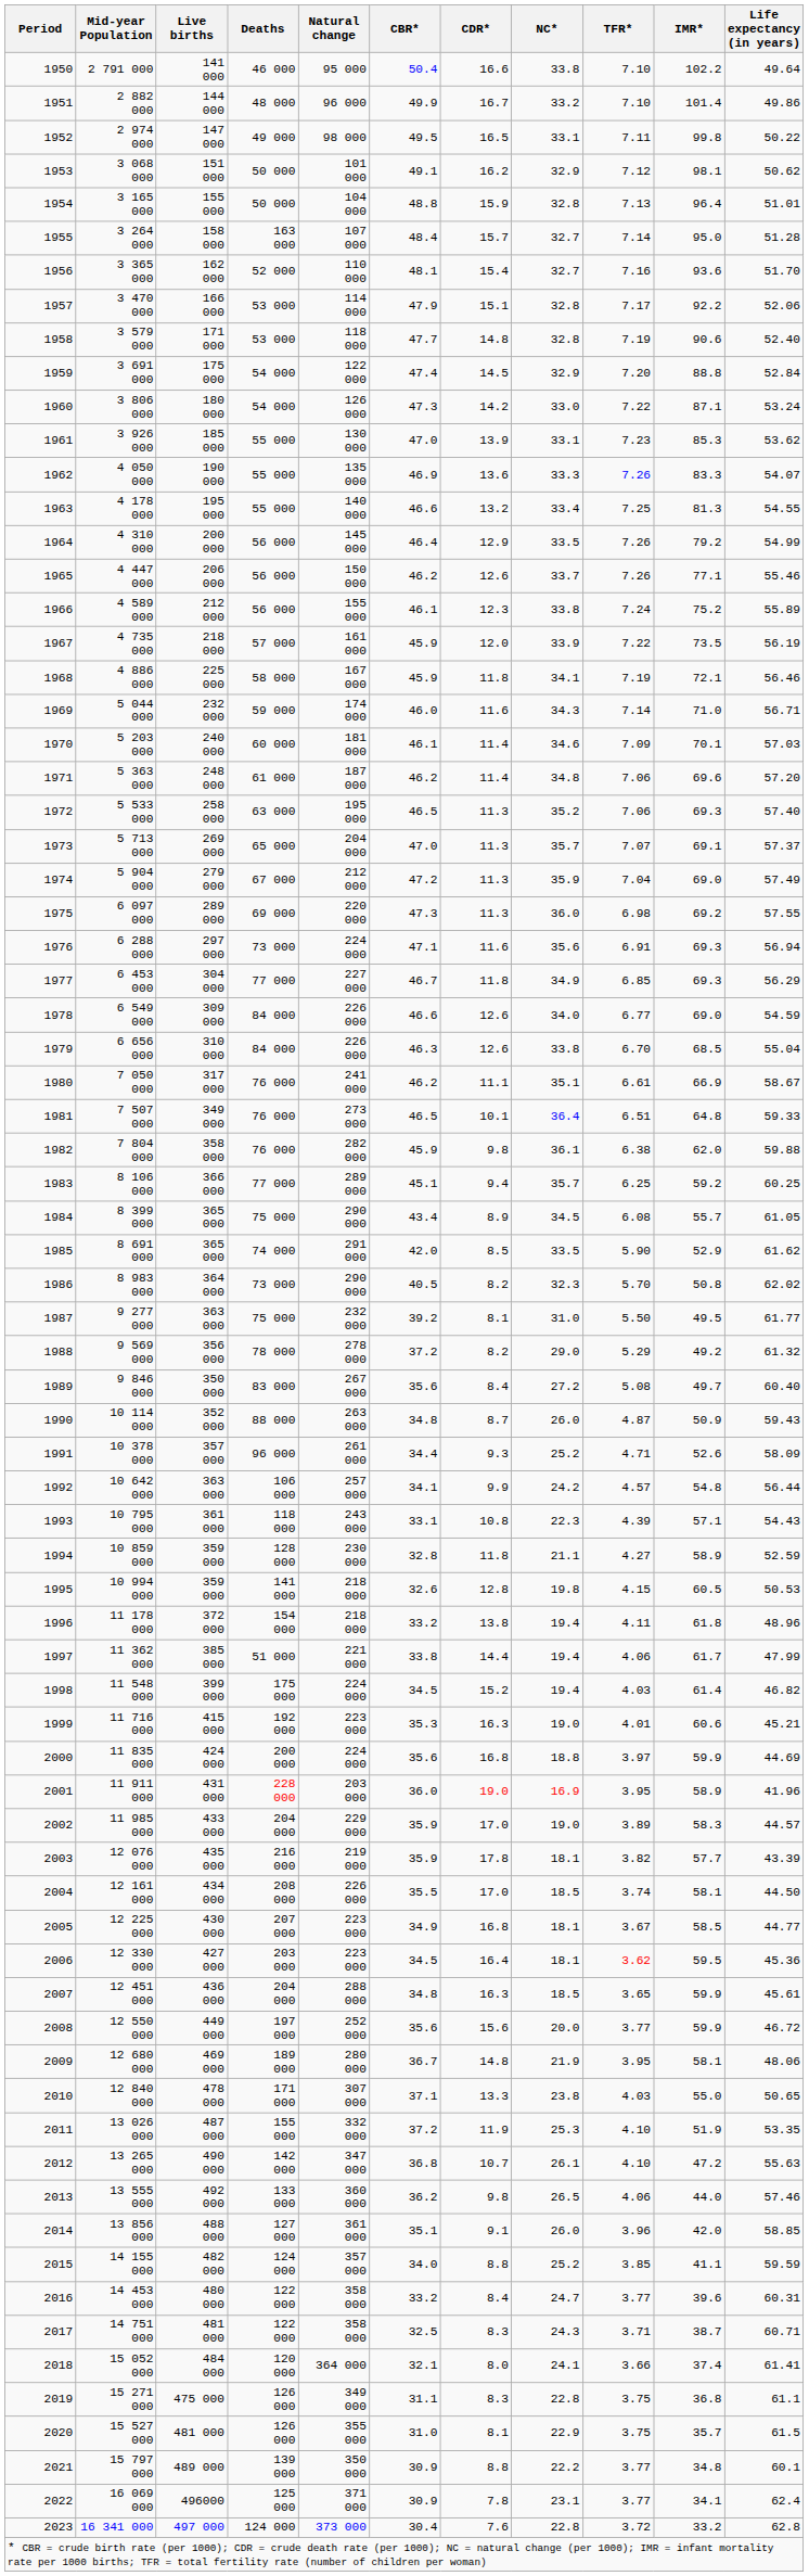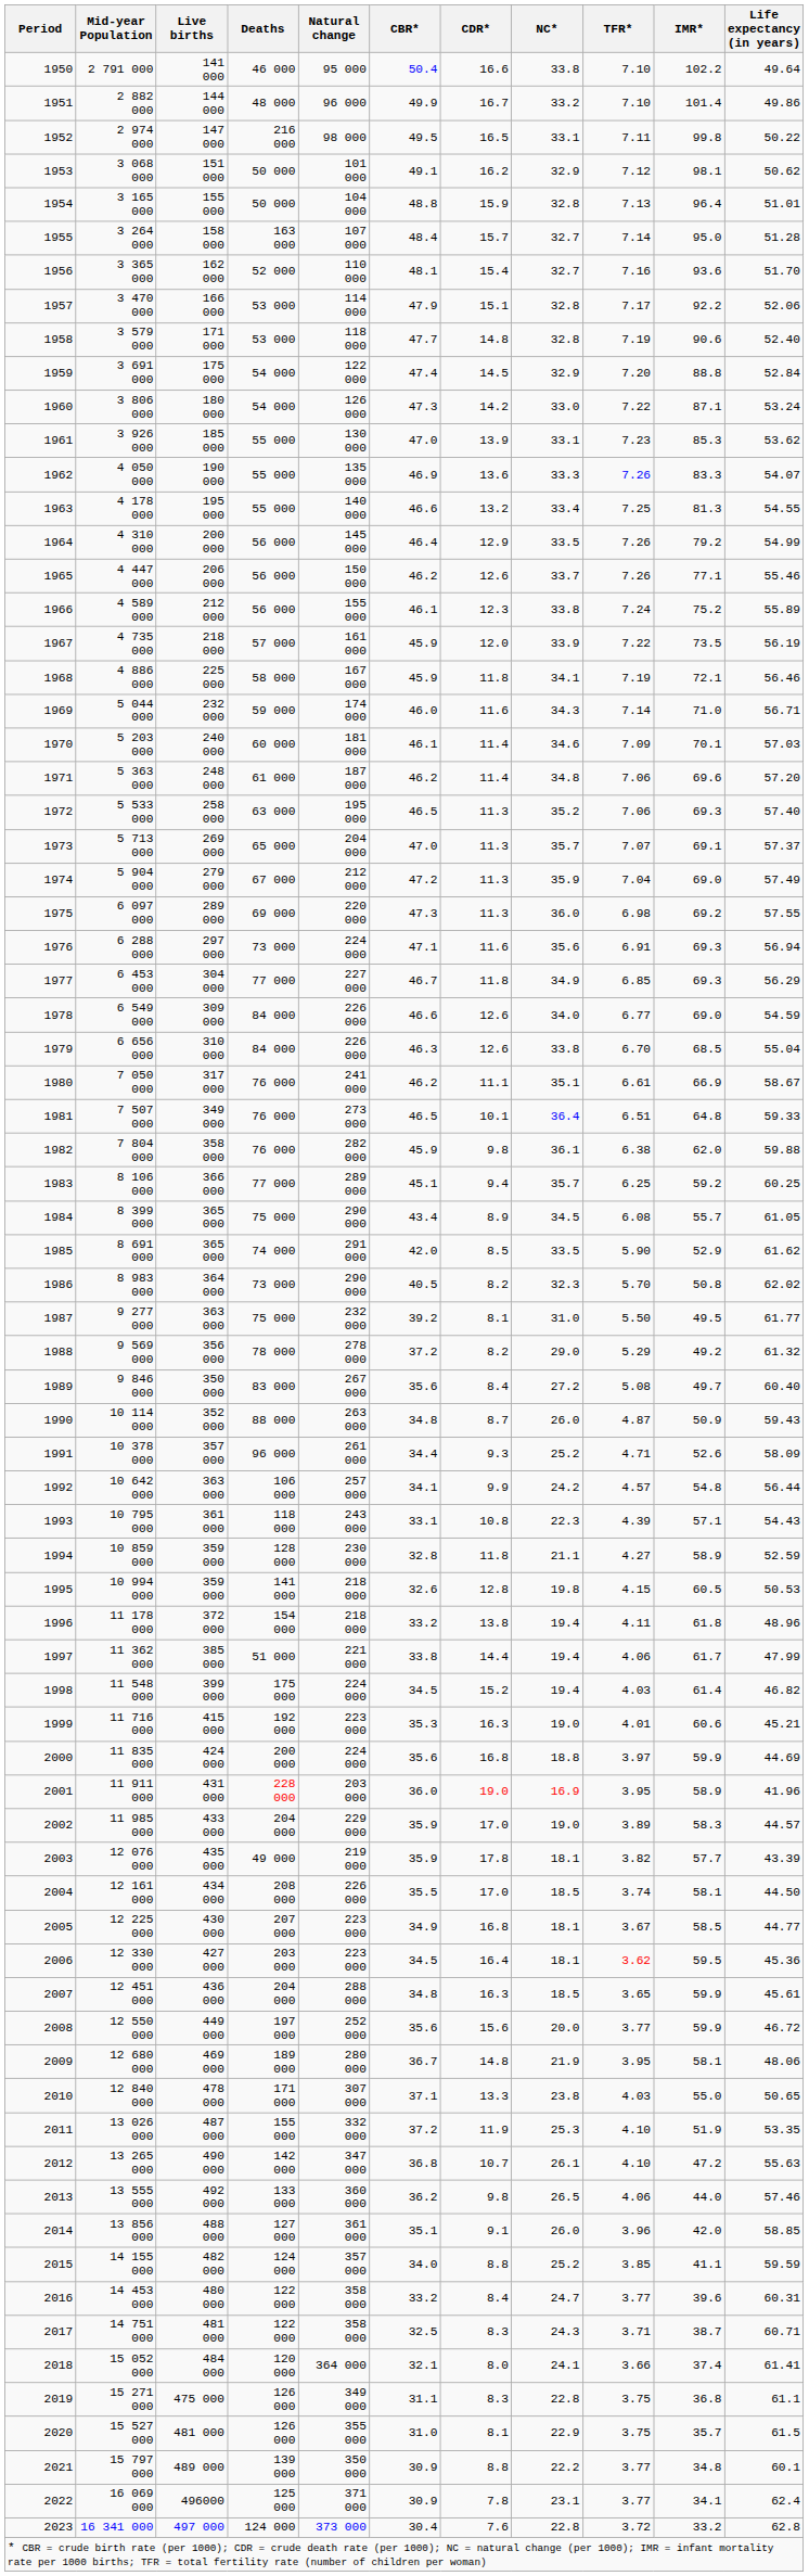 <table class="wikitable sortable" style="text-align: right;">
 <tr>
 <th style="width:70px;">Period</th>
 <th style="width:80px;">Mid-year Population</th>
 <th style="width:70px;">Live births</th>
 <th style="width:70px;">Deaths</th>
 <th style="width:70px;">Natural change</th>
 <th style="width:70px;">CBR*</th>
 <th style="width:70px;">CDR*</th>
 <th style="width:70px;">NC*</th>
 <th style="width:70px;">TFR*</th>
 <th style="width:70px;">IMR*</th>
 <th style="width:70px;">Life expectancy (in years)</th>
 </tr>
 <tr>
 <td>1950</td>
 <td>2 791 000</td>
 <td>   141 000</td>
 <td>   46 000</td>
 <td>   95 000</td>
 <td style="color:blue">50.4</td>
 <td>16.6</td>
 <td>33.8</td>
 <td>7.10</td>
 <td>102.2</td>
 <td>49.64</td>
 </tr>
 <tr>
 <td>1951</td>
 <td>  2 882 000</td>
 <td>  144 000</td>
 <td>  48 000</td>
 <td>  96 000</td>
 <td>49.9</td>
 <td>16.7</td>
 <td>33.2</td>
 <td>7.10</td>
 <td>101.4</td>
 <td>49.86</td>
 </tr>
 <tr>
 <td>1952</td>
 <td>  2 974 000</td>
 <td>  147 000</td>
-<td>  49 000</td>
+<td>  216 000</td>
 <td>  98 000</td>
 <td>49.5</td>
 <td>16.5</td>
 <td>33.1</td>
 <td>7.11</td>
 <td>99.8</td>
 <td>50.22</td>
 </tr>
 <tr>
 <td>1953</td>
 <td>  3 068 000</td>
 <td>  151 000</td>
 <td>  50 000</td>
 <td>  101 000</td>
 <td>49.1</td>
 <td>16.2</td>
 <td>32.9</td>
 <td>7.12</td>
 <td>98.1</td>
 <td>50.62</td>
 </tr>
 <tr>
 <td>1954</td>
 <td>  3 165 000</td>
 <td>  155 000</td>
 <td>  50 000</td>
 <td>  104 000</td>
 <td>48.8</td>
 <td>15.9</td>
 <td>32.8</td>
 <td>7.13</td>
 <td>96.4</td>
 <td>51.01</td>
 </tr>
 <tr>
 <td>1955</td>
 <td>  3 264 000</td>
 <td>  158 000</td>
 <td>  163 000</td>
 <td>  107 000</td>
 <td>48.4</td>
 <td>15.7</td>
 <td>32.7</td>
 <td>7.14</td>
 <td>95.0</td>
 <td>51.28</td>
 </tr>
 <tr>
 <td>1956</td>
 <td>  3 365 000</td>
 <td>  162 000</td>
 <td>  52 000</td>
 <td>  110 000</td>
 <td>48.1</td>
 <td>15.4</td>
 <td>32.7</td>
 <td>7.16</td>
 <td>93.6</td>
 <td>51.70</td>
 </tr>
 <tr>
 <td>1957</td>
 <td>  3 470 000</td>
 <td>  166 000</td>
 <td>  53 000</td>
 <td>  114 000</td>
 <td>47.9</td>
 <td>15.1</td>
 <td>32.8</td>
 <td>7.17</td>
 <td>92.2</td>
 <td>52.06</td>
 </tr>
 <tr>
 <td>1958</td>
 <td>  3 579 000</td>
 <td>  171 000</td>
 <td>  53 000</td>
 <td>  118 000</td>
 <td>47.7</td>
 <td>14.8</td>
 <td>32.8</td>
 <td>7.19</td>
 <td>90.6</td>
 <td>52.40</td>
 </tr>
 <tr>
 <td>1959</td>
 <td>  3 691 000</td>
 <td>  175 000</td>
 <td>  54 000</td>
 <td>  122 000</td>
 <td>47.4</td>
 <td>14.5</td>
 <td>32.9</td>
 <td>7.20</td>
 <td>88.8</td>
 <td>52.84</td>
 </tr>
 <tr>
 <td>1960</td>
 <td>  3 806 000</td>
 <td>  180 000</td>
 <td>  54 000</td>
 <td>  126 000</td>
 <td>47.3</td>
 <td>14.2</td>
 <td>33.0</td>
 <td>7.22</td>
 <td>87.1</td>
 <td>53.24</td>
 </tr>
 <tr>
 <td>1961</td>
 <td>  3 926 000</td>
 <td>  185 000</td>
 <td>  55 000</td>
 <td>  130 000</td>
 <td>47.0</td>
 <td>13.9</td>
 <td>33.1</td>
 <td>7.23</td>
 <td>85.3</td>
 <td>53.62</td>
 </tr>
 <tr>
 <td>1962</td>
 <td>  4 050 000</td>
 <td>  190 000</td>
 <td>  55 000</td>
 <td>  135 000</td>
 <td>46.9</td>
 <td>13.6</td>
 <td>33.3</td>
 <td style="color:blue">7.26</td>
 <td>83.3</td>
 <td>54.07</td>
 </tr>
 <tr>
 <td>1963</td>
 <td>  4 178 000</td>
 <td>  195 000</td>
 <td>  55 000</td>
 <td>  140 000</td>
 <td>46.6</td>
 <td>13.2</td>
 <td>33.4</td>
 <td>7.25</td>
 <td>81.3</td>
 <td>54.55</td>
 </tr>
 <tr>
 <td>1964</td>
 <td>  4 310 000</td>
 <td>  200 000</td>
 <td>  56 000</td>
 <td>  145 000</td>
 <td>46.4</td>
 <td>12.9</td>
 <td>33.5</td>
 <td>7.26</td>
 <td>79.2</td>
 <td>54.99</td>
 </tr>
 <tr>
 <td>1965</td>
 <td>  4 447 000</td>
 <td>  206 000</td>
 <td>  56 000</td>
 <td>  150 000</td>
 <td>46.2</td>
 <td>12.6</td>
 <td>33.7</td>
 <td>7.26</td>
 <td>77.1</td>
 <td>55.46</td>
 </tr>
 <tr>
 <td>1966</td>
 <td>  4 589 000</td>
 <td>  212 000</td>
 <td>  56 000</td>
 <td>  155 000</td>
 <td>46.1</td>
 <td>12.3</td>
 <td>33.8</td>
 <td>7.24</td>
 <td>75.2</td>
 <td>55.89</td>
 </tr>
 <tr>
 <td>1967</td>
 <td>  4 735 000</td>
 <td>  218 000</td>
 <td>  57 000</td>
 <td>  161 000</td>
 <td>45.9</td>
 <td>12.0</td>
 <td>33.9</td>
 <td>7.22</td>
 <td>73.5</td>
 <td>56.19</td>
 </tr>
 <tr>
 <td>1968</td>
 <td>  4 886 000</td>
 <td>  225 000</td>
 <td>  58 000</td>
 <td>  167 000</td>
 <td>45.9</td>
 <td>11.8</td>
 <td>34.1</td>
 <td>7.19</td>
 <td>72.1</td>
 <td>56.46</td>
 </tr>
 <tr>
 <td>1969</td>
 <td>  5 044 000</td>
 <td>  232 000</td>
 <td>  59 000</td>
 <td>  174 000</td>
 <td>46.0</td>
 <td>11.6</td>
 <td>34.3</td>
 <td>7.14</td>
 <td>71.0</td>
 <td>56.71</td>
 </tr>
 <tr>
 <td>1970</td>
 <td>  5 203 000</td>
 <td>  240 000</td>
 <td>  60 000</td>
 <td>  181 000</td>
 <td>46.1</td>
 <td>11.4</td>
 <td>34.6</td>
 <td>7.09</td>
 <td>70.1</td>
 <td>57.03</td>
 </tr>
 <tr>
 <td>1971</td>
 <td>  5 363 000</td>
 <td>  248 000</td>
 <td>  61 000</td>
 <td>  187 000</td>
 <td>46.2</td>
 <td>11.4</td>
 <td>34.8</td>
 <td>7.06</td>
 <td>69.6</td>
 <td>57.20</td>
 </tr>
 <tr>
 <td>1972</td>
 <td>  5 533 000</td>
 <td>  258 000</td>
 <td>  63 000</td>
 <td>  195 000</td>
 <td>46.5</td>
 <td>11.3</td>
 <td>35.2</td>
 <td>7.06</td>
 <td>69.3</td>
 <td>57.40</td>
 </tr>
 <tr>
 <td>1973</td>
 <td>  5 713 000</td>
 <td>  269 000</td>
 <td>  65 000</td>
 <td>  204 000</td>
 <td>47.0</td>
 <td>11.3</td>
 <td>35.7</td>
 <td>7.07</td>
 <td>69.1</td>
 <td>57.37</td>
 </tr>
 <tr>
 <td>1974</td>
 <td>  5 904 000</td>
 <td>  279 000</td>
 <td>  67 000</td>
 <td>  212 000</td>
 <td>47.2</td>
 <td>11.3</td>
 <td>35.9</td>
 <td>7.04</td>
 <td>69.0</td>
 <td>57.49</td>
 </tr>
 <tr>
 <td>1975</td>
 <td>  6 097 000</td>
 <td>  289 000</td>
 <td>  69 000</td>
 <td>  220 000</td>
 <td>47.3</td>
 <td>11.3</td>
 <td>36.0</td>
 <td>6.98</td>
 <td>69.2</td>
 <td>57.55</td>
 </tr>
 <tr>
 <td>1976</td>
 <td>  6 288 000</td>
 <td>  297 000</td>
 <td>  73 000</td>
 <td>  224 000</td>
 <td>47.1</td>
 <td>11.6</td>
 <td>35.6</td>
 <td>6.91</td>
 <td>69.3</td>
 <td>56.94</td>
 </tr>
 <tr>
 <td>1977</td>
 <td>  6 453 000</td>
 <td>  304 000</td>
 <td>  77 000</td>
 <td>  227 000</td>
 <td>46.7</td>
 <td>11.8</td>
 <td>34.9</td>
 <td>6.85</td>
 <td>69.3</td>
 <td>56.29</td>
 </tr>
 <tr>
 <td>1978</td>
 <td>  6 549 000</td>
 <td>  309 000</td>
 <td>  84 000</td>
 <td>  226 000</td>
 <td>46.6</td>
 <td>12.6</td>
 <td>34.0</td>
 <td>6.77</td>
 <td>69.0</td>
 <td>54.59</td>
 </tr>
 <tr>
 <td>1979</td>
 <td>  6 656 000</td>
 <td>  310 000</td>
 <td>  84 000</td>
 <td>  226 000</td>
 <td>46.3</td>
 <td>12.6</td>
 <td>33.8</td>
 <td>6.70</td>
 <td>68.5</td>
 <td>55.04</td>
 </tr>
 <tr>
 <td>1980</td>
 <td>  7 050 000</td>
 <td>  317 000</td>
 <td>  76 000</td>
 <td>  241 000</td>
 <td>46.2</td>
 <td>11.1</td>
 <td>35.1</td>
 <td>6.61</td>
 <td>66.9</td>
 <td>58.67</td>
 </tr>
 <tr>
 <td>1981</td>
 <td>  7 507 000</td>
 <td>  349 000</td>
 <td>  76 000</td>
 <td>  273 000</td>
 <td>46.5</td>
 <td>10.1</td>
 <td style="color:blue">36.4</td>
 <td>6.51</td>
 <td>64.8</td>
 <td>59.33</td>
 </tr>
 <tr>
 <td>1982</td>
 <td>  7 804 000</td>
 <td>  358 000</td>
 <td>  76 000</td>
 <td>  282 000</td>
 <td>45.9</td>
 <td>9.8</td>
 <td>36.1</td>
 <td>6.38</td>
 <td>62.0</td>
 <td>59.88</td>
 </tr>
 <tr>
 <td>1983</td>
 <td>  8 106 000</td>
 <td>  366 000</td>
 <td>  77 000</td>
 <td>  289 000</td>
 <td>45.1</td>
 <td>9.4</td>
 <td>35.7</td>
 <td>6.25</td>
 <td>59.2</td>
 <td>60.25</td>
 </tr>
 <tr>
 <td>1984</td>
 <td>  8 399 000</td>
 <td>  365 000</td>
 <td>  75 000</td>
 <td>  290 000</td>
 <td>43.4</td>
 <td>8.9</td>
 <td>34.5</td>
 <td>6.08</td>
 <td>55.7</td>
 <td>61.05</td>
 </tr>
 <tr>
 <td>1985</td>
 <td>  8 691 000</td>
 <td>  365 000</td>
 <td>  74 000</td>
 <td>  291 000</td>
 <td>42.0</td>
 <td>8.5</td>
 <td>33.5</td>
 <td>5.90</td>
 <td>52.9</td>
 <td>61.62</td>
 </tr>
 <tr>
 <td>1986</td>
 <td>  8 983 000</td>
 <td>  364 000</td>
 <td>  73 000</td>
 <td>  290 000</td>
 <td>40.5</td>
 <td>8.2</td>
 <td>32.3</td>
 <td>5.70</td>
 <td>50.8</td>
 <td>62.02</td>
 </tr>
 <tr>
 <td>1987</td>
 <td>  9 277 000</td>
 <td>  363 000</td>
 <td>  75 000</td>
 <td>  232 000</td>
 <td>39.2</td>
 <td>8.1</td>
 <td>31.0</td>
 <td>5.50</td>
 <td>49.5</td>
 <td>61.77</td>
 </tr>
 <tr>
 <td>1988</td>
 <td>  9 569 000</td>
 <td>  356 000</td>
 <td>  78 000</td>
 <td>  278 000</td>
 <td>37.2</td>
 <td>8.2</td>
 <td>29.0</td>
 <td>5.29</td>
 <td>49.2</td>
 <td>61.32</td>
 </tr>
 <tr>
 <td>1989</td>
 <td>  9 846 000</td>
 <td>  350 000</td>
 <td>  83 000</td>
 <td>  267 000</td>
 <td>35.6</td>
 <td>8.4</td>
 <td>27.2</td>
 <td>5.08</td>
 <td>49.7</td>
 <td>60.40</td>
 </tr>
 <tr>
 <td>1990</td>
 <td>  10 114 000</td>
 <td>  352 000</td>
 <td>  88 000</td>
 <td>  263 000</td>
 <td>34.8</td>
 <td>8.7</td>
 <td>26.0</td>
 <td>4.87</td>
 <td>50.9</td>
 <td>59.43</td>
 </tr>
 <tr>
 <td>1991</td>
 <td>  10 378 000</td>
 <td>  357 000</td>
 <td>  96 000</td>
 <td>  261 000</td>
 <td>34.4</td>
 <td>9.3</td>
 <td>25.2</td>
 <td>4.71</td>
 <td>52.6</td>
 <td>58.09</td>
 </tr>
 <tr>
 <td>1992</td>
 <td>  10 642 000</td>
 <td>  363 000</td>
 <td>  106 000</td>
 <td>  257 000</td>
 <td>34.1</td>
 <td>9.9</td>
 <td>24.2</td>
 <td>4.57</td>
 <td>54.8</td>
 <td>56.44</td>
 </tr>
 <tr>
 <td>1993</td>
 <td>  10 795 000</td>
 <td>  361 000</td>
 <td>  118 000</td>
 <td>  243 000</td>
 <td>33.1</td>
 <td>10.8</td>
 <td>22.3</td>
 <td>4.39</td>
 <td>57.1</td>
 <td>54.43</td>
 </tr>
 <tr>
 <td>1994</td>
 <td>  10 859 000</td>
 <td>  359 000</td>
 <td>  128 000</td>
 <td>  230 000</td>
 <td>32.8</td>
 <td>11.8</td>
 <td>21.1</td>
 <td>4.27</td>
 <td>58.9</td>
 <td>52.59</td>
 </tr>
 <tr>
 <td>1995</td>
 <td>  10 994 000</td>
 <td>  359 000</td>
 <td>  141 000</td>
 <td>  218 000</td>
 <td>32.6</td>
 <td>12.8</td>
 <td>19.8</td>
 <td>4.15</td>
 <td>60.5</td>
 <td>50.53</td>
 </tr>
 <tr>
 <td>1996</td>
 <td>  11 178 000</td>
 <td>  372 000</td>
 <td>  154 000</td>
 <td>  218 000</td>
 <td>33.2</td>
 <td>13.8</td>
 <td>19.4</td>
 <td>4.11</td>
 <td>61.8</td>
 <td>48.96</td>
 </tr>
 <tr>
 <td>1997</td>
 <td>  11 362 000</td>
 <td>  385 000</td>
 <td>  51 000</td>
 <td>  221 000</td>
 <td>33.8</td>
 <td>14.4</td>
 <td>19.4</td>
 <td>4.06</td>
 <td>61.7</td>
 <td>47.99</td>
 </tr>
 <tr>
 <td>1998</td>
 <td>  11 548 000</td>
 <td>  399 000</td>
 <td>  175 000</td>
 <td>  224 000</td>
 <td>34.5</td>
 <td>15.2</td>
 <td>19.4</td>
 <td>4.03</td>
 <td>61.4</td>
 <td>46.82</td>
 </tr>
 <tr>
 <td>1999</td>
 <td>  11 716 000</td>
 <td>  415 000</td>
 <td>  192 000</td>
 <td>  223 000</td>
 <td>35.3</td>
 <td>16.3</td>
 <td>19.0</td>
 <td>4.01</td>
 <td>60.6</td>
 <td>45.21</td>
 </tr>
 <tr>
 <td>2000</td>
 <td>  11 835 000</td>
 <td>  424 000</td>
 <td>  200 000</td>
 <td>  224 000</td>
 <td>35.6</td>
 <td>16.8</td>
 <td>18.8</td>
 <td>3.97</td>
 <td>59.9</td>
 <td>44.69</td>
 </tr>
 <tr>
 <td>2001</td>
 <td>  11 911 000</td>
 <td>  431 000</td>
 <td style="color:red;">  228 000</td>
 <td>  203 000</td>
 <td>36.0</td>
 <td style="color:red">19.0</td>
 <td style="color:red">16.9</td>
 <td>3.95</td>
 <td>58.9</td>
 <td>41.96</td>
 </tr>
 <tr>
 <td>2002</td>
 <td>  11 985 000</td>
 <td>  433 000</td>
 <td>  204 000</td>
 <td>  229 000</td>
 <td>35.9</td>
 <td>17.0</td>
 <td>19.0</td>
 <td>3.89</td>
 <td>58.3</td>
 <td>44.57</td>
 </tr>
 <tr>
 <td>2003</td>
 <td>  12 076 000</td>
 <td>  435 000</td>
-<td>  216 000</td>
+<td>  49 000</td>
 <td>  219 000</td>
 <td>35.9</td>
 <td>17.8</td>
 <td>18.1</td>
 <td>3.82</td>
 <td>57.7</td>
 <td>43.39</td>
 </tr>
 <tr>
 <td>2004</td>
 <td>  12 161 000</td>
 <td>  434 000</td>
 <td>  208 000</td>
 <td>  226 000</td>
 <td>35.5</td>
 <td>17.0</td>
 <td>18.5</td>
 <td>3.74</td>
 <td>58.1</td>
 <td>44.50</td>
 </tr>
 <tr>
 <td>2005</td>
 <td>  12 225 000</td>
 <td>  430 000</td>
 <td>  207 000</td>
 <td>  223 000</td>
 <td>34.9</td>
 <td>16.8</td>
 <td>18.1</td>
 <td>3.67</td>
 <td>58.5</td>
 <td>44.77</td>
 </tr>
 <tr>
 <td>2006</td>
 <td>  12 330 000</td>
 <td>  427 000</td>
 <td>  203 000</td>
 <td>  223 000</td>
 <td>34.5</td>
 <td>16.4</td>
 <td>18.1</td>
 <td style="color:red">3.62</td>
 <td>59.5</td>
 <td>45.36</td>
 </tr>
 <tr>
 <td>2007</td>
 <td>  12 451 000</td>
 <td>  436 000</td>
 <td>  204 000</td>
 <td>  288 000</td>
 <td>34.8</td>
 <td>16.3</td>
 <td>18.5</td>
 <td>3.65</td>
 <td>59.9</td>
 <td>45.61</td>
 </tr>
 <tr>
 <td>2008</td>
 <td>  12 550 000</td>
 <td>  449 000</td>
 <td>  197 000</td>
 <td>  252 000</td>
 <td>35.6</td>
 <td>15.6</td>
 <td>20.0</td>
 <td>3.77</td>
 <td>59.9</td>
 <td>46.72</td>
 </tr>
 <tr>
 <td>2009</td>
 <td>  12 680 000</td>
 <td>  469 000</td>
 <td>  189 000</td>
 <td>  280 000</td>
 <td>36.7</td>
 <td>14.8</td>
 <td>21.9</td>
 <td>3.95</td>
 <td>58.1</td>
 <td>48.06</td>
 </tr>
 <tr>
 <td>2010</td>
 <td>  12 840 000</td>
 <td>  478 000</td>
 <td>  171 000</td>
 <td>  307 000</td>
 <td>37.1</td>
 <td>13.3</td>
 <td>23.8</td>
 <td>4.03</td>
 <td>55.0</td>
 <td>50.65</td>
 </tr>
 <tr>
 <td>2011</td>
 <td>  13 026 000</td>
 <td>  487 000</td>
 <td>  155 000</td>
 <td>  332 000</td>
 <td>37.2</td>
 <td>11.9</td>
 <td>25.3</td>
 <td>4.10</td>
 <td>51.9</td>
 <td>53.35</td>
 </tr>
 <tr>
 <td>2012</td>
 <td>  13 265 000</td>
 <td>  490 000</td>
 <td>  142 000</td>
 <td>  347 000</td>
 <td>36.8</td>
 <td>10.7</td>
 <td>26.1</td>
 <td>4.10</td>
 <td>47.2</td>
 <td>55.63</td>
 </tr>
 <tr>
 <td>2013</td>
 <td>  13 555 000</td>
 <td>  492 000</td>
 <td>  133 000</td>
 <td>  360 000</td>
 <td>36.2</td>
 <td>9.8</td>
 <td>26.5</td>
 <td>4.06</td>
 <td>44.0</td>
 <td>57.46</td>
 </tr>
 <tr>
 <td>2014</td>
 <td>  13 856 000</td>
 <td>  488 000</td>
 <td>  127 000</td>
 <td>  361 000</td>
 <td>35.1</td>
 <td>9.1</td>
 <td>26.0</td>
 <td>3.96</td>
 <td>42.0</td>
 <td>58.85</td>
 </tr>
 <tr>
 <td>2015</td>
 <td>  14 155 000</td>
 <td>  482 000</td>
 <td>  124 000</td>
 <td>  357 000</td>
 <td>34.0</td>
 <td>8.8</td>
 <td>25.2</td>
 <td>3.85</td>
 <td>41.1</td>
 <td>59.59</td>
 </tr>
 <tr>
 <td>2016</td>
 <td>  14 453 000</td>
 <td>  480 000</td>
 <td>  122 000</td>
 <td>  358 000</td>
 <td>33.2</td>
 <td>8.4</td>
 <td>24.7</td>
 <td>3.77</td>
 <td>39.6</td>
 <td>60.31</td>
 </tr>
 <tr>
 <td>2017</td>
 <td>  14 751 000</td>
 <td>  481 000</td>
 <td>  122 000</td>
 <td>  358 000</td>
 <td>32.5</td>
 <td>8.3</td>
 <td>24.3</td>
 <td>3.71</td>
 <td>38.7</td>
 <td>60.71</td>
 </tr>
 <tr>
 <td>2018</td>
 <td>  15 052 000</td>
 <td>  484 000</td>
 <td>  120 000</td>
 <td>364 000</td>
 <td>32.1</td>
 <td>8.0</td>
 <td>24.1</td>
 <td>3.66</td>
 <td>37.4</td>
 <td>61.41</td>
 </tr>
 <tr>
 <td>2019</td>
 <td>  15 271 000</td>
 <td>475 000</td>
 <td>  126 000</td>
 <td>  349 000</td>
 <td>31.1</td>
 <td>8.3</td>
 <td>22.8</td>
 <td>3.75</td>
 <td>36.8</td>
 <td>61.1</td>
 </tr>
 <tr>
 <td>2020</td>
 <td>  15 527 000</td>
 <td>481 000</td>
 <td>  126 000</td>
 <td>  355 000</td>
 <td>31.0</td>
 <td>8.1</td>
 <td>22.9</td>
 <td>3.75</td>
 <td>35.7</td>
 <td>61.5</td>
 </tr>
 <tr>
 <td>2021</td>
 <td>  15 797 000</td>
 <td>489 000</td>
 <td>  139 000</td>
 <td>  350 000</td>
 <td>30.9</td>
 <td>8.8</td>
 <td>22.2</td>
 <td>3.77</td>
 <td>34.8</td>
 <td>60.1</td>
 </tr>
 <tr>
 <td>2022</td>
 <td>  16 069 000</td>
 <td> 496000</td>
 <td>  125 000</td>
 <td>  371 000</td>
 <td>30.9</td>
 <td>7.8</td>
 <td>23.1</td>
 <td>3.77</td>
 <td>34.1</td>
 <td>62.4</td>
 </tr>
 <tr>
 <td>2023</td>
 <td style="color:blue">16 341 000</td>
 <td style="color:blue">497 000</td>
 <td>124 000</td>
 <td style="color:blue">373 000</td>
 <td>30.4</td>
 <td>7.6</td>
 <td>22.8</td>
 <td>3.72</td>
 <td>33.2</td>
 <td>62.8</td>
 </tr>
 <tr>
 <td colspan="11" style="text-align:left;">* <small> CBR = crude birth rate (per 1000); CDR = crude death rate (per 1000); NC = natural change (per 1000); IMR = infant mortality rate per 1000 births; TFR = total fertility rate (number of children per woman)</small></td>
 </tr>
 </table>
